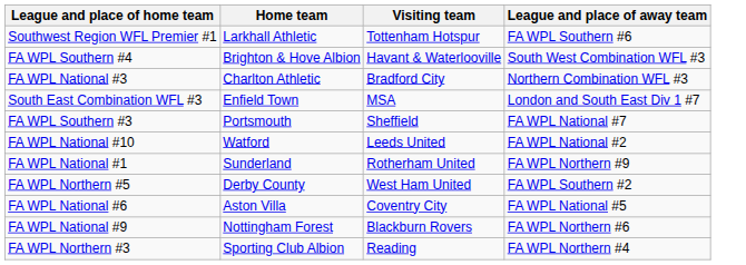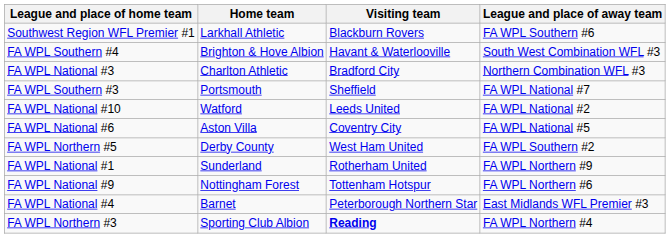 <table class="wikitable">
 <tr>
 <th>League and place of home team</th>
 <th>Home team</th>
 <th>Visiting team</th>
 <th>League and place of away team</th>
 </tr>
 <tr>
 <td><a href='#'>Southwest Region WFL Premier</a> #1</td>
 <td><a href='#'>Larkhall Athletic</a></td>
-<td><a href='#'>Tottenham Hotspur</a></td>
+<td><a href='#'>Blackburn Rovers</a></td>
 <td><a href='#'>FA WPL Southern</a> #6</td>
 </tr>
 <tr>
 <td><a href='#'>FA WPL Southern</a> #4</td>
 <td><a href='#'>Brighton & Hove Albion</a></td>
 <td><a href='#'>Havant & Waterlooville</a></td>
 <td><a href='#'>South West Combination WFL</a> #3</td>
 </tr>
 <tr>
 <td><a href='#'>FA WPL National</a> #3</td>
 <td><a href='#'>Charlton Athletic</a></td>
 <td><a href='#'>Bradford City</a></td>
 <td><a href='#'>Northern Combination WFL</a> #3</td>
 </tr>
 <tr>
-<td><a href='#'>South East Combination WFL</a> #3</td>
-<td><a href='#'>Enfield Town</a></td>
-<td><a href='#'>MSA</a></td>
-<td><a href='#'>London and South East Div 1</a> #7</td>
-</tr>
-<tr>
 <td><a href='#'>FA WPL Southern</a> #3</td>
 <td><a href='#'>Portsmouth</a></td>
 <td><a href='#'>Sheffield</a></td>
 <td><a href='#'>FA WPL National</a> #7</td>
 </tr>
 <tr>
 <td><a href='#'>FA WPL National</a> #10</td>
 <td><a href='#'>Watford</a></td>
 <td><a href='#'>Leeds United</a></td>
 <td><a href='#'>FA WPL National</a> #2</td>
 </tr>
 <tr>
-<td><a href='#'>FA WPL National</a> #1</td>
-<td><a href='#'>Sunderland</a></td>
-<td><a href='#'>Rotherham United</a></td>
-<td><a href='#'>FA WPL Northern</a> #9</td>
+<td><a href='#'>FA WPL National</a> #6</td>
+<td><a href='#'>Aston Villa</a></td>
+<td><a href='#'>Coventry City</a></td>
+<td><a href='#'>FA WPL National</a> #5</td>
 </tr>
 <tr>
 <td><a href='#'>FA WPL Northern</a> #5</td>
 <td><a href='#'>Derby County</a></td>
 <td><a href='#'>West Ham United</a></td>
 <td><a href='#'>FA WPL Southern</a> #2</td>
 </tr>
 <tr>
-<td><a href='#'>FA WPL National</a> #6</td>
-<td><a href='#'>Aston Villa</a></td>
-<td><a href='#'>Coventry City</a></td>
-<td><a href='#'>FA WPL National</a> #5</td>
+<td><a href='#'>FA WPL National</a> #1</td>
+<td><a href='#'>Sunderland</a></td>
+<td><a href='#'>Rotherham United</a></td>
+<td><a href='#'>FA WPL Northern</a> #9</td>
 </tr>
 <tr>
 <td><a href='#'>FA WPL National</a> #9</td>
 <td><a href='#'>Nottingham Forest</a></td>
-<td><a href='#'>Blackburn Rovers</a></td>
+<td><a href='#'>Tottenham Hotspur</a></td>
 <td><a href='#'>FA WPL Northern</a> #6</td>
+</tr>
+<tr>
+<td><a href='#'>FA WPL National</a> #4</td>
+<td><a href='#'>Barnet</a></td>
+<td><a href='#'>Peterborough Northern Star</a></td>
+<td><a href='#'>East Midlands WFL Premier</a> #3</td>
 </tr>
 <tr>
 <td><a href='#'>FA WPL Northern</a> #3</td>
 <td><a href='#'>Sporting Club Albion</a></td>
-<td><a href='#'>Reading</a></td>
+<td><strong><a href='#'>Reading</a></strong></td>
 <td><a href='#'>FA WPL Northern</a> #4</td>
 </tr>
 </table>
